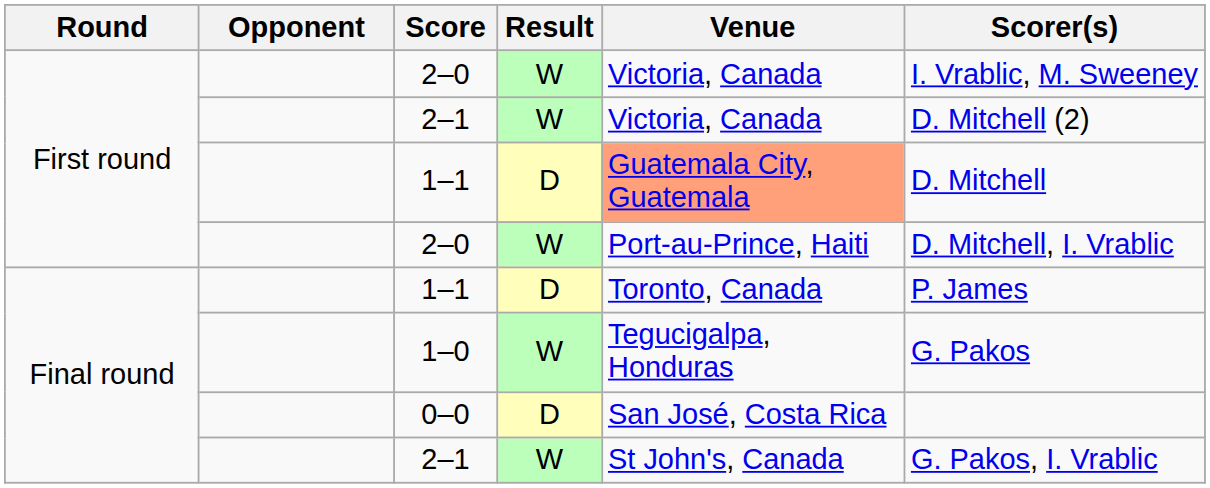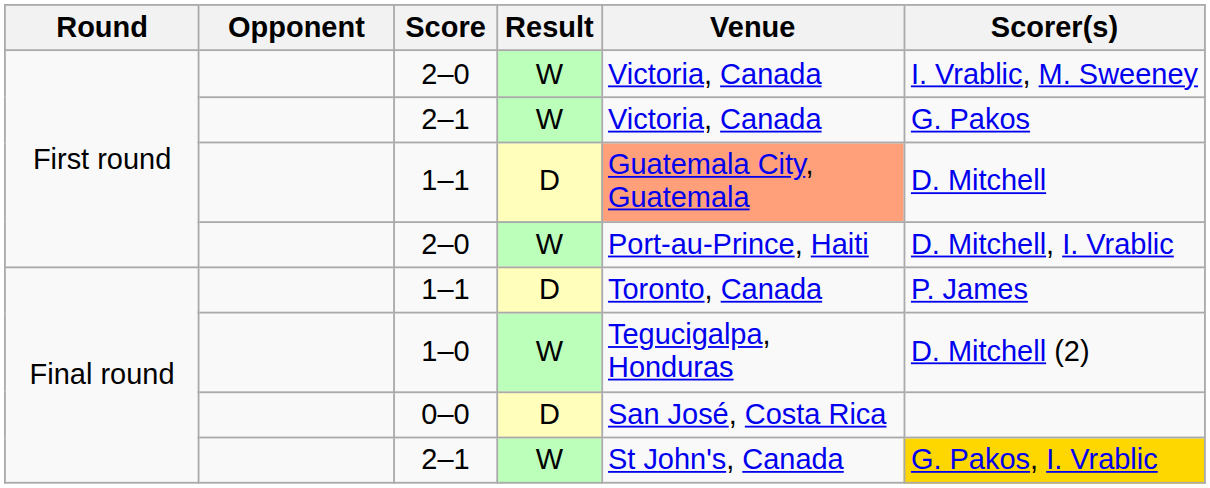 <table class="wikitable sortable" style="text-align:left;">
 <tr>
 <th width=100>Round</th>
 <th width=100>Opponent</th>
 <th width=50>Score</th>
 <th width=50>Result</th>
 <th width=160>Venue</th>
 <th>Scorer(s)</th>
 </tr>
 <tr>
 <td rowspan="4" align=center>First round</td>
 <td></td>
 <td align=center>2–0</td>
 <td align=center bgcolor="#bbffbb">W</td>
 <td><a href='#'>Victoria</a>, <a href='#'>Canada</a></td>
 <td><a href='#'>I. Vrablic</a>, <a href='#'>M. Sweeney</a></td>
 </tr>
 <tr>
 <td></td>
 <td align=center>2–1</td>
 <td align=center bgcolor="#bbffbb">W</td>
 <td><a href='#'>Victoria</a>, <a href='#'>Canada</a></td>
-<td><a href='#'>D. Mitchell</a> (2)</td>
+<td><a href='#'>G. Pakos</a></td>
 </tr>
 <tr>
 <td></td>
 <td align=center>1–1</td>
 <td align=center bgcolor="#ffffbb">D</td>
 <td style="background: lightsalmon;"><a href='#'>Guatemala City</a>, <a href='#'>Guatemala</a></td>
 <td><a href='#'>D. Mitchell</a></td>
 </tr>
 <tr>
 <td></td>
 <td align=center>2–0</td>
 <td align=center bgcolor="#bbffbb">W</td>
 <td><a href='#'>Port-au-Prince</a>, <a href='#'>Haiti</a></td>
 <td><a href='#'>D. Mitchell</a>, <a href='#'>I. Vrablic</a></td>
 </tr>
 <tr>
 <td rowspan="4" align=center>Final round</td>
 <td></td>
 <td align=center>1–1</td>
 <td align=center bgcolor="#ffffbb">D</td>
 <td><a href='#'>Toronto</a>, <a href='#'>Canada</a></td>
 <td><a href='#'>P. James</a></td>
 </tr>
 <tr>
 <td></td>
 <td align=center>1–0</td>
 <td align=center bgcolor="#bbffbb">W</td>
 <td><a href='#'>Tegucigalpa</a>, <a href='#'>Honduras</a></td>
-<td><a href='#'>G. Pakos</a></td>
+<td><a href='#'>D. Mitchell</a> (2)</td>
 </tr>
 <tr>
 <td></td>
 <td align=center>0–0</td>
 <td align=center bgcolor="#ffffbb">D</td>
 <td><a href='#'>San José</a>, <a href='#'>Costa Rica</a></td>
 <td></td>
 </tr>
 <tr>
 <td></td>
 <td align=center>2–1</td>
 <td align=center bgcolor="#bbffbb">W</td>
 <td><a href='#'>St John's</a>, <a href='#'>Canada</a></td>
-<td><a href='#'>G. Pakos</a>, <a href='#'>I. Vrablic</a></td>
+<td style="background: gold;"><a href='#'>G. Pakos</a>, <a href='#'>I. Vrablic</a></td>
 </tr>
 </table>
